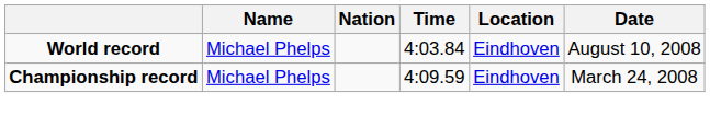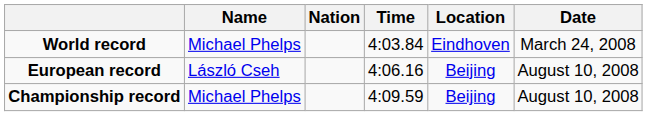 <table class=wikitable style=text-align:center>
 <tr>
 <th></th>
 <th>Name</th>
 <th>Nation</th>
 <th>Time</th>
 <th>Location</th>
 <th>Date</th>
 </tr>
 <tr>
 <td><strong>World record</strong></td>
 <td align=left><a href='#'>Michael Phelps</a></td>
 <td align=left></td>
 <td align=left>4:03.84</td>
 <td><a href='#'>Eindhoven</a></td>
+<td>March 24, 2008</td>
+</tr>
+<tr>
+<td><strong>European record</strong></td>
+<td align=left><a href='#'>László Cseh</a></td>
+<td align=left></td>
+<td align=left>4:06.16</td>
+<td><a href='#'>Beijing</a></td>
 <td>August 10, 2008</td>
 </tr>
 <tr>
 <td><strong>Championship record</strong></td>
 <td align=left><a href='#'>Michael Phelps</a></td>
 <td align=left></td>
 <td align=left>4:09.59</td>
-<td><a href='#'>Eindhoven</a></td>
-<td>March 24, 2008</td>
+<td><a href='#'>Beijing</a></td>
+<td>August 10, 2008</td>
 </tr>
 </table>
